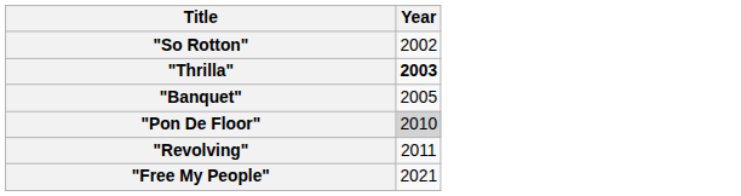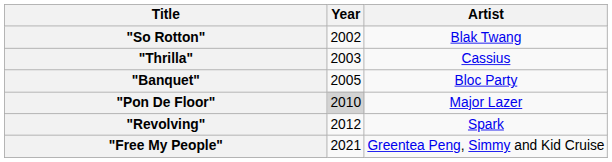 <table class="wikitable plainrowheaders" style="text-align:center;">
 <tr>
 <th scope="col" style="width:23em;">Title</th>
 <th scope="col" style="width:1em;">Year</th>
+<th scope="col">Artist</th>
 </tr>
 <tr>
 <th scope="row">"So Rotton"</th>
 <td>2002</td>
+<td><a href='#'>Blak Twang</a></td>
 </tr>
 <tr>
 <th scope="row">"Thrilla"</th>
-<td><strong>2003</strong></td>
+<td>2003</td>
+<td><a href='#'>Cassius</a></td>
 </tr>
 <tr>
 <th scope="row">"Banquet"</th>
 <td>2005</td>
+<td><a href='#'>Bloc Party</a></td>
 </tr>
 <tr>
 <th scope="row">"Pon De Floor"</th>
 <td style="background: lightgrey;">2010</td>
+<td><a href='#'>Major Lazer</a></td>
 </tr>
 <tr>
 <th scope="row">"Revolving"</th>
-<td>2011</td>
+<td>2012</td>
+<td><a href='#'>Spark</a></td>
 </tr>
 <tr>
 <th scope="row">"Free My People"</th>
 <td>2021</td>
+<td><a href='#'>Greentea Peng</a>, <a href='#'>Simmy</a> and Kid Cruise</td>
 </tr>
 </table>
